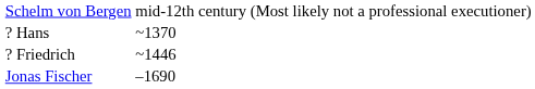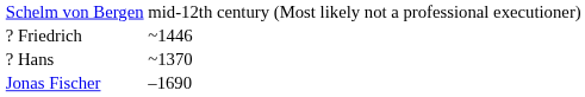 <table>
 <tr>
 <td><a href='#'>Schelm von Bergen</a></td>
 <td>mid-12th century (Most likely not a professional executioner)</td>
 </tr>
 <tr>
+<td>? Friedrich</td>
+<td>~1446</td>
+</tr>
+<tr>
 <td>? Hans</td>
 <td>~1370</td>
-</tr>
-<tr>
-<td>? Friedrich</td>
-<td>~1446</td>
 </tr>
 <tr>
 <td><a href='#'>Jonas Fischer</a></td>
 <td>–1690</td>
 </tr>
 </table>
